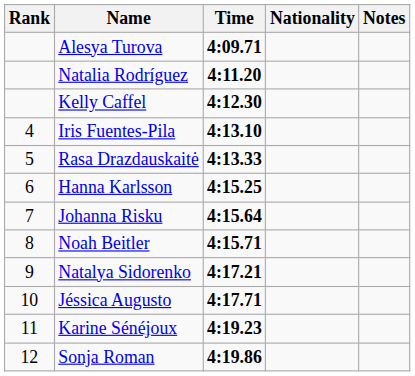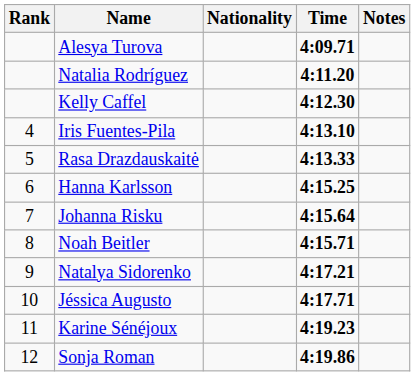 <table class="wikitable sortable" style="text-align:center">
 <tr>
 <th>Rank</th>
 <th>Name</th>
+<th>Nationality</th>
 <th>Time</th>
-<th>Nationality</th>
 <th>Notes</th>
 </tr>
 <tr>
 <td></td>
 <td align=left><a href='#'>Alesya Turova</a></td>
+<td align=left></td>
 <td><strong>4:09.71</strong></td>
-<td align=left></td>
 <td></td>
 </tr>
 <tr>
 <td></td>
 <td align=left><a href='#'>Natalia Rodríguez</a></td>
+<td align=left></td>
 <td><strong>4:11.20</strong></td>
-<td align=left></td>
 <td></td>
 </tr>
 <tr>
 <td></td>
 <td align=left><a href='#'>Kelly Caffel</a></td>
+<td align=left></td>
 <td><strong>4:12.30</strong></td>
-<td align=left></td>
 <td></td>
 </tr>
 <tr>
 <td>4</td>
 <td align=left><a href='#'>Iris Fuentes-Pila</a></td>
+<td align=left></td>
 <td><strong>4:13.10</strong></td>
-<td align=left></td>
 <td></td>
 </tr>
 <tr>
 <td>5</td>
 <td align=left><a href='#'>Rasa Drazdauskaitė</a></td>
+<td align=left></td>
 <td><strong>4:13.33</strong></td>
-<td align=left></td>
 <td></td>
 </tr>
 <tr>
 <td>6</td>
 <td align=left><a href='#'>Hanna Karlsson</a></td>
+<td align=left></td>
 <td><strong>4:15.25</strong></td>
-<td align=left></td>
 <td></td>
 </tr>
 <tr>
 <td>7</td>
 <td align=left><a href='#'>Johanna Risku</a></td>
+<td align=left></td>
 <td><strong>4:15.64</strong></td>
-<td align=left></td>
 <td></td>
 </tr>
 <tr>
 <td>8</td>
 <td align=left><a href='#'>Noah Beitler</a></td>
+<td align=left></td>
 <td><strong>4:15.71</strong></td>
-<td align=left></td>
 <td></td>
 </tr>
 <tr>
 <td>9</td>
 <td align=left><a href='#'>Natalya Sidorenko</a></td>
+<td align=left></td>
 <td><strong>4:17.21</strong></td>
-<td align=left></td>
 <td></td>
 </tr>
 <tr>
 <td>10</td>
 <td align=left><a href='#'>Jéssica Augusto</a></td>
+<td align=left></td>
 <td><strong>4:17.71</strong></td>
-<td align=left></td>
 <td></td>
 </tr>
 <tr>
 <td>11</td>
 <td align=left><a href='#'>Karine Sénéjoux</a></td>
+<td align=left></td>
 <td><strong>4:19.23</strong></td>
-<td align=left></td>
 <td></td>
 </tr>
 <tr>
 <td>12</td>
 <td align=left><a href='#'>Sonja Roman</a></td>
+<td align=left></td>
 <td><strong>4:19.86</strong></td>
-<td align=left></td>
 <td></td>
 </tr>
 </table>
